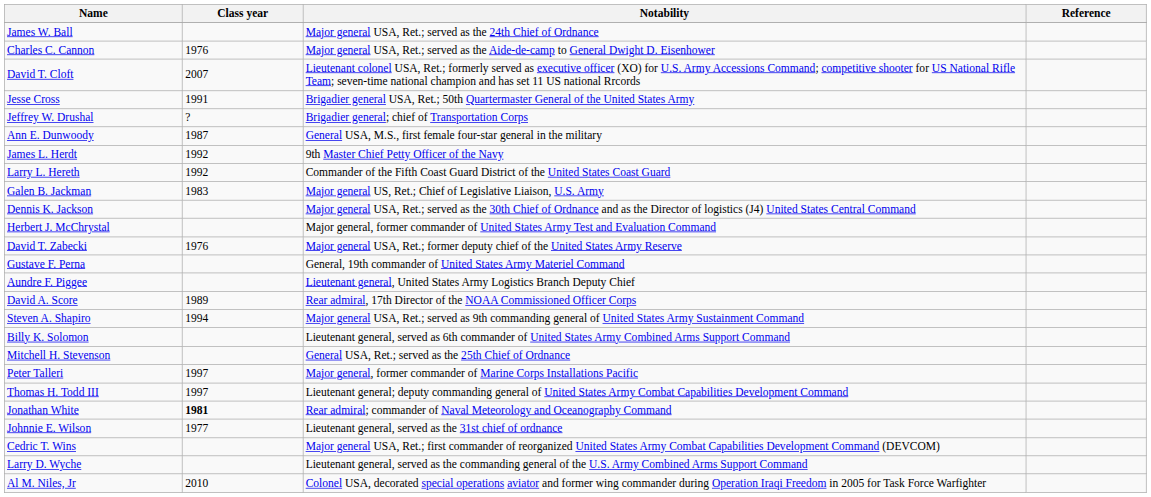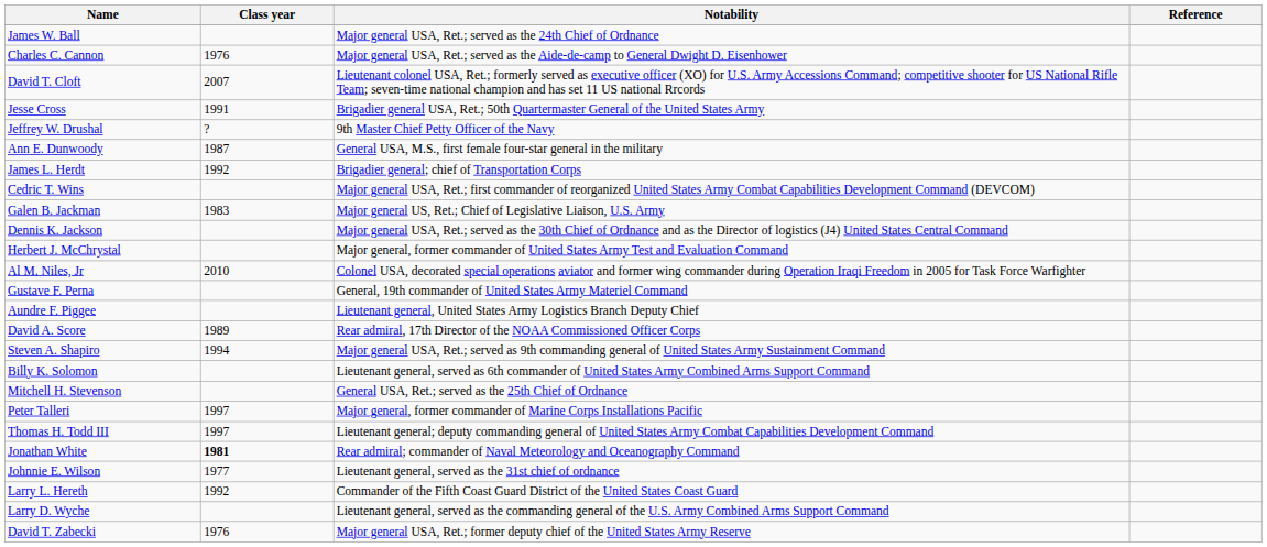 <table class="wikitable sortable" style="width: 80%;">
 <tr valign="top">
 <th style="width: 15em;">Name</th>
 <th style="width: 10em;">Class year</th>
 <th>Notability</th>
 <th class="unsortable"  style="width: 10em;">Reference</th>
 </tr>
 <tr>
 </tr>
 <tr>
 <td><a href='#'>James W. Ball</a></td>
 <td></td>
 <td> <a href='#'>Major general</a> USA, Ret.; served as the <a href='#'>24th Chief of Ordnance</a></td>
 <td></td>
 </tr>
 <tr>
 <td><a href='#'>Charles C. Cannon</a></td>
 <td>1976</td>
 <td> <a href='#'>Major general</a> USA, Ret.; served as the <a href='#'>Aide-de-camp</a> to <a href='#'>General Dwight D. Eisenhower</a></td>
 <td></td>
 </tr>
 <tr>
 <td><a href='#'>David T. Cloft</a></td>
 <td>2007</td>
 <td><a href='#'>Lieutenant colonel</a> USA, Ret.; formerly served as <a href='#'>executive officer</a> (XO) for <a href='#'>U.S. Army Accessions Command</a>; <a href='#'>competitive shooter</a> for <a href='#'>US National Rifle Team</a>; seven-time national champion and has set 11 US national Rrcords</td>
 <td></td>
 </tr>
 <tr>
 <td><a href='#'>Jesse Cross</a></td>
 <td>1991</td>
 <td> <a href='#'>Brigadier general</a> USA, Ret.; 50th <a href='#'>Quartermaster General of the United States Army</a></td>
 <td></td>
 </tr>
 <tr>
 <td><a href='#'>Jeffrey W. Drushal</a></td>
 <td>?</td>
-<td> <a href='#'>Brigadier general</a>; chief of <a href='#'>Transportation Corps</a></td>
+<td>9th <a href='#'>Master Chief Petty Officer of the Navy</a></td>
 <td></td>
 </tr>
 <tr>
 <td><a href='#'>Ann E. Dunwoody</a></td>
 <td>1987</td>
 <td> <a href='#'>General</a> USA, M.S., first female four-star general in the military</td>
 <td></td>
 </tr>
 <tr>
 <td><a href='#'>James L. Herdt</a></td>
 <td>1992</td>
-<td>9th <a href='#'>Master Chief Petty Officer of the Navy</a></td>
+<td> <a href='#'>Brigadier general</a>; chief of <a href='#'>Transportation Corps</a></td>
 <td></td>
 </tr>
 <tr>
-<td><a href='#'>Larry L. Hereth</a></td>
-<td>1992</td>
-<td> Commander of the Fifth Coast Guard District of the <a href='#'>United States Coast Guard</a></td>
+<td><a href='#'>Cedric T. Wins</a></td>
+<td></td>
+<td> <a href='#'>Major general</a> USA, Ret.; first commander of reorganized <a href='#'>United States Army Combat Capabilities Development Command</a> (DEVCOM)</td>
 <td></td>
 </tr>
 <tr>
 <td><a href='#'>Galen B. Jackman</a></td>
 <td>1983</td>
 <td> <a href='#'>Major general</a> US, Ret.; Chief of Legislative Liaison, <a href='#'>U.S. Army</a></td>
 <td></td>
 </tr>
 <tr>
 <td><a href='#'>Dennis K. Jackson</a></td>
 <td></td>
 <td> <a href='#'>Major general</a> USA, Ret.; served as the <a href='#'>30th Chief of Ordnance</a> and as the Director of logistics (J4) <a href='#'>United States Central Command</a></td>
 <td></td>
 </tr>
 <tr>
 <td><a href='#'>Herbert J. McChrystal</a></td>
 <td></td>
 <td> Major general, former commander of <a href='#'>United States Army Test and Evaluation Command</a></td>
 <td></td>
 </tr>
 <tr>
-<td><a href='#'>David T. Zabecki</a></td>
-<td>1976</td>
-<td> <a href='#'>Major general</a> USA, Ret.; former deputy chief of the <a href='#'>United States Army Reserve</a></td>
+<td><a href='#'>Al M. Niles, Jr</a></td>
+<td>2010</td>
+<td><a href='#'>Colonel</a> USA, decorated <a href='#'>special operations</a> <a href='#'>aviator</a> and former wing commander during <a href='#'>Operation Iraqi Freedom</a> in 2005 for Task Force Warfighter</td>
 <td></td>
 </tr>
 <tr>
 <td><a href='#'>Gustave F. Perna</a></td>
 <td></td>
 <td> General, 19th commander of <a href='#'>United States Army Materiel Command</a></td>
 <td></td>
 </tr>
 <tr>
 <td><a href='#'>Aundre F. Piggee</a></td>
 <td></td>
 <td> <a href='#'>Lieutenant general</a>, United States Army Logistics Branch Deputy Chief</td>
 <td></td>
 </tr>
 <tr>
 <td><a href='#'>David A. Score</a></td>
 <td>1989</td>
 <td> <a href='#'>Rear admiral</a>, 17th Director of the <a href='#'>NOAA Commissioned Officer Corps</a></td>
 <td></td>
 </tr>
 <tr>
 <td><a href='#'>Steven A. Shapiro</a></td>
 <td>1994</td>
 <td> <a href='#'>Major general</a> USA, Ret.; served as 9th commanding general of <a href='#'>United States Army Sustainment Command</a></td>
 <td></td>
 </tr>
 <tr>
 <td><a href='#'>Billy K. Solomon</a></td>
 <td></td>
 <td> Lieutenant general, served as 6th commander of <a href='#'>United States Army Combined Arms Support Command</a></td>
 <td></td>
 </tr>
 <tr>
 <td><a href='#'>Mitchell H. Stevenson</a></td>
 <td></td>
 <td> <a href='#'>General</a> USA, Ret.; served as the <a href='#'>25th Chief of Ordnance</a></td>
 <td></td>
 </tr>
 <tr>
 <td><a href='#'>Peter Talleri</a></td>
 <td>1997</td>
 <td> <a href='#'>Major general</a>, former commander of <a href='#'>Marine Corps Installations Pacific</a></td>
 <td></td>
 </tr>
 <tr>
 <td><a href='#'>Thomas H. Todd III</a></td>
 <td>1997</td>
 <td> Lieutenant general; deputy commanding general of <a href='#'>United States Army Combat Capabilities Development Command</a></td>
 <td></td>
 </tr>
 <tr>
 <td><a href='#'>Jonathan White</a></td>
 <td><strong>1981</strong></td>
 <td><a href='#'>Rear admiral</a>; commander of <a href='#'>Naval Meteorology and Oceanography Command</a></td>
 <td></td>
 </tr>
 <tr>
 <td><a href='#'>Johnnie E. Wilson</a></td>
 <td>1977</td>
 <td> Lieutenant general, served as the <a href='#'>31st chief of ordnance</a></td>
 <td></td>
 </tr>
 <tr>
-<td><a href='#'>Cedric T. Wins</a></td>
-<td></td>
-<td> <a href='#'>Major general</a> USA, Ret.; first commander of reorganized <a href='#'>United States Army Combat Capabilities Development Command</a> (DEVCOM)</td>
+<td><a href='#'>Larry L. Hereth</a></td>
+<td>1992</td>
+<td> Commander of the Fifth Coast Guard District of the <a href='#'>United States Coast Guard</a></td>
 <td></td>
 </tr>
 <tr>
 <td><a href='#'>Larry D. Wyche</a></td>
 <td></td>
 <td> Lieutenant general, served as the commanding general of the <a href='#'>U.S. Army Combined Arms Support Command</a></td>
 <td></td>
 </tr>
 <tr>
-<td><a href='#'>Al M. Niles, Jr</a></td>
-<td>2010</td>
-<td><a href='#'>Colonel</a> USA, decorated <a href='#'>special operations</a> <a href='#'>aviator</a> and former wing commander during <a href='#'>Operation Iraqi Freedom</a> in 2005 for Task Force Warfighter</td>
+<td><a href='#'>David T. Zabecki</a></td>
+<td>1976</td>
+<td> <a href='#'>Major general</a> USA, Ret.; former deputy chief of the <a href='#'>United States Army Reserve</a></td>
 <td></td>
 </tr>
 </table>
